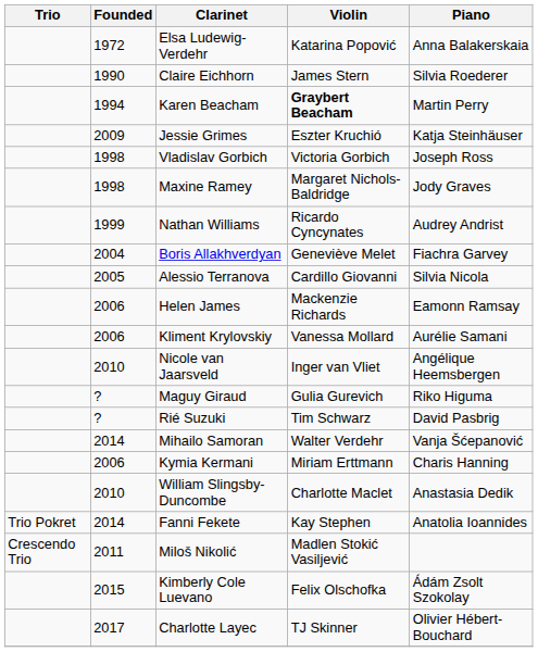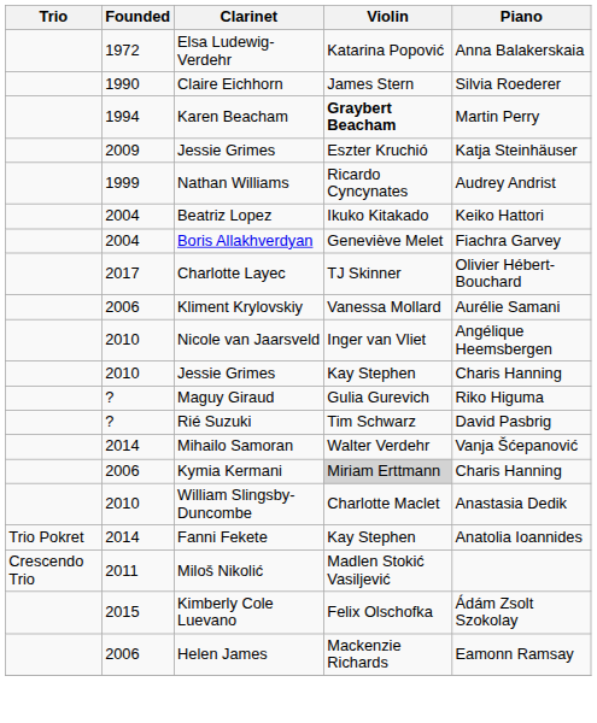 <table class="wikitable">
 <tr>
 <th>Trio</th>
 <th>Founded</th>
 <th>Clarinet</th>
 <th>Violin</th>
 <th>Piano</th>
 </tr>
 <tr>
 <td></td>
 <td>1972</td>
 <td>Elsa Ludewig-Verdehr</td>
 <td>Katarina Popović</td>
 <td>Anna Balakerskaia</td>
 </tr>
 <tr>
 <td></td>
 <td>1990</td>
 <td>Claire Eichhorn</td>
 <td>James Stern</td>
 <td>Silvia Roederer</td>
 </tr>
 <tr>
 <td></td>
 <td>1994</td>
 <td>Karen Beacham</td>
 <td><strong>Graybert Beacham</strong></td>
 <td>Martin Perry</td>
 </tr>
 <tr>
 <td></td>
 <td>2009</td>
 <td>Jessie Grimes</td>
 <td>Eszter Kruchió</td>
 <td>Katja Steinhäuser</td>
 </tr>
 <tr>
 <td></td>
-<td>1998</td>
-<td>Vladislav Gorbich</td>
-<td>Victoria Gorbich</td>
-<td>Joseph Ross</td>
-</tr>
-<tr>
-<td></td>
-<td>1998</td>
-<td>Maxine Ramey</td>
-<td>Margaret Nichols-Baldridge</td>
-<td>Jody Graves</td>
-</tr>
-<tr>
-<td></td>
 <td>1999</td>
 <td>Nathan Williams</td>
 <td>Ricardo Cyncynates</td>
 <td>Audrey Andrist</td>
+</tr>
+<tr>
+<td></td>
+<td>2004</td>
+<td>Beatriz Lopez</td>
+<td>Ikuko Kitakado</td>
+<td>Keiko Hattori</td>
 </tr>
 <tr>
 <td></td>
 <td>2004</td>
 <td><a href='#'>Boris Allakhverdyan</a></td>
 <td>Geneviève Melet</td>
 <td>Fiachra Garvey</td>
 </tr>
 <tr>
-<td> </td>
-<td>2005</td>
-<td>Alessio Terranova</td>
-<td>Cardillo Giovanni</td>
-<td>Silvia Nicola</td>
-</tr>
-<tr>
 <td></td>
-<td>2006</td>
-<td>Helen James</td>
-<td>Mackenzie Richards</td>
-<td>Eamonn Ramsay</td>
+<td>2017</td>
+<td>Charlotte Layec</td>
+<td>TJ Skinner</td>
+<td>Olivier Hébert-Bouchard</td>
 </tr>
 <tr>
 <td></td>
 <td>2006</td>
 <td>Kliment Krylovskiy</td>
 <td>Vanessa Mollard</td>
 <td>Aurélie Samani</td>
 </tr>
 <tr>
 <td></td>
 <td>2010</td>
 <td>Nicole van Jaarsveld</td>
 <td>Inger van Vliet</td>
 <td>Angélique Heemsbergen</td>
+</tr>
+<tr>
+<td></td>
+<td>2010</td>
+<td>Jessie Grimes</td>
+<td>Kay Stephen</td>
+<td>Charis Hanning</td>
 </tr>
 <tr>
 <td></td>
 <td>?</td>
 <td>Maguy Giraud</td>
 <td>Gulia Gurevich</td>
 <td>Riko Higuma</td>
 </tr>
 <tr>
 <td></td>
 <td>?</td>
 <td>Rié Suzuki</td>
 <td>Tim Schwarz</td>
 <td>David Pasbrig</td>
 </tr>
 <tr>
 <td></td>
 <td>2014</td>
 <td>Mihailo Samoran</td>
 <td>Walter Verdehr</td>
 <td>Vanja Šćepanović</td>
 </tr>
 <tr>
 <td></td>
 <td>2006</td>
 <td>Kymia Kermani</td>
-<td>Miriam Erttmann</td>
+<td style="background: lightgrey;">Miriam Erttmann</td>
 <td>Charis Hanning</td>
 </tr>
 <tr>
 <td></td>
 <td>2010</td>
 <td>William Slingsby-Duncombe</td>
 <td>Charlotte Maclet</td>
 <td>Anastasia Dedik</td>
 </tr>
 <tr>
 <td>Trio Pokret</td>
 <td>2014</td>
 <td>Fanni Fekete</td>
 <td>Kay Stephen</td>
 <td>Anatolia Ioannides </td>
 </tr>
 <tr>
 <td>Crescendo Trio</td>
 <td>2011</td>
 <td>Miloš Nikolić</td>
 <td>Madlen Stokić Vasiljević</td>
 <td> </td>
 </tr>
 <tr>
 <td></td>
 <td>2015</td>
 <td>Kimberly Cole Luevano</td>
 <td>Felix Olschofka</td>
 <td>Ádám Zsolt Szokolay</td>
 </tr>
 <tr>
 <td></td>
-<td>2017</td>
-<td>Charlotte Layec</td>
-<td>TJ Skinner</td>
-<td>Olivier Hébert-Bouchard</td>
+<td>2006</td>
+<td>Helen James</td>
+<td>Mackenzie Richards</td>
+<td>Eamonn Ramsay</td>
 </tr>
 <tr>
 </tr>
 </table>
